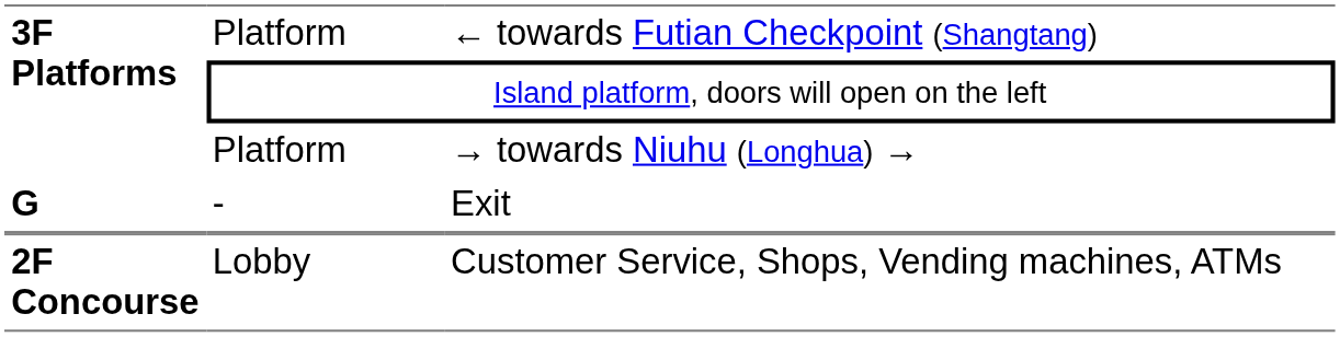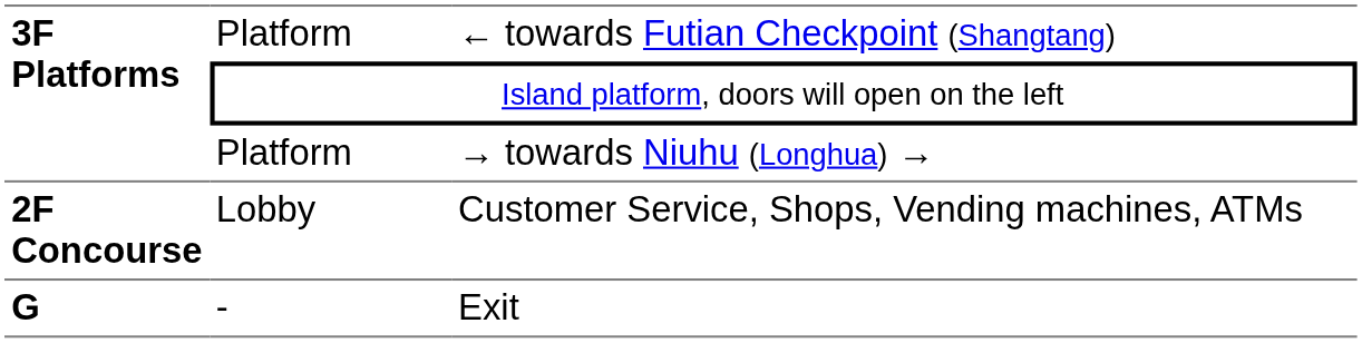 <table table border=0 cellspacing=0 cellpadding=3>
 <tr>
 <td style="border-top:solid 1px gray;" rowspan=3 valign=top><strong>3F<br>Platforms</strong></td>
 <td style="border-top:solid 1px gray;" valign=top>Platform </td>
 <td style="border-top:solid 1px gray;" valign=top>←  towards <a href='#'>Futian Checkpoint</a> <small>(<a href='#'>Shangtang</a>)</small></td>
 </tr>
 <tr>
 <td style="border-right:solid 2px black;border-left:solid 2px black;border-top:solid 2px black;border-bottom:solid 2px black;text-align:center;" colspan=2><small><a href='#'>Island platform</a>, doors will open on the left</small></td>
 </tr>
 <tr>
 <td>Platform </td>
 <td><span>→</span>  towards <a href='#'>Niuhu</a> <small>(<a href='#'>Longhua</a>)</small> →</td>
 </tr>
 <tr>
+<td style="border-bottom:solid 1px gray; border-top:solid 1px gray;" valign=top width=50><strong>2F<br>Concourse</strong></td>
+<td style="border-bottom:solid 1px gray; border-top:solid 1px gray;" valign=top width=100>Lobby</td>
+<td style="border-bottom:solid 1px gray; border-top:solid 1px gray;" valign=top width=390>Customer Service, Shops, Vending machines, ATMs</td>
+</tr>
+<tr>
 <td style="border-bottom:solid 1px gray;" width=50 valign=top><strong>G</strong></td>
 <td style="border-bottom:solid 1px gray;" width=100 valign=top>-</td>
 <td style="border-bottom:solid 1px gray;" width=390 valign=top>Exit</td>
 </tr>
-<tr>
-<td style="border-bottom:solid 1px gray; border-top:solid 1px gray;" valign=top width=50><strong>2F<br>Concourse</strong></td>
-<td style="border-bottom:solid 1px gray; border-top:solid 1px gray;" valign=top width=100>Lobby</td>
-<td style="border-bottom:solid 1px gray; border-top:solid 1px gray;" valign=top width=390>Customer Service, Shops, Vending machines, ATMs</td>
-</tr>
 </table>
